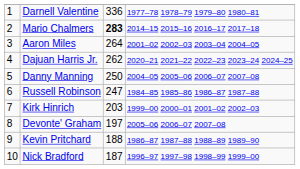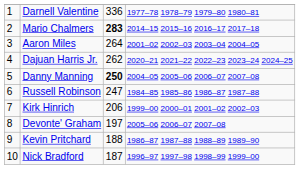 <table class="wikitable">
 <tr>
 </tr>
 <tr>
 <td>1</td>
 <td><a href='#'>Darnell Valentine</a></td>
 <td>336</td>
 <td style="font-size:80%;"><a href='#'>1977–78</a> <a href='#'>1978–79</a> <a href='#'>1979–80</a> <a href='#'>1980–81</a></td>
 </tr>
 <tr>
 <td>2</td>
 <td><a href='#'>Mario Chalmers</a></td>
 <td><strong>283</strong></td>
 <td style="font-size:80%;"><a href='#'>2014–15</a> <a href='#'>2015–16</a> <a href='#'>2016–17</a> <a href='#'>2017–18</a></td>
 </tr>
 <tr>
 <td>3</td>
 <td><a href='#'>Aaron Miles</a></td>
 <td>264</td>
 <td style="font-size:80%;"><a href='#'>2001–02</a> <a href='#'>2002–03</a> <a href='#'>2003–04</a> <a href='#'>2004–05</a></td>
 </tr>
 <tr>
 <td>4</td>
 <td><a href='#'>Dajuan Harris Jr.</a></td>
 <td>262</td>
 <td style="font-size:80%;"><a href='#'>2020–21</a> <a href='#'>2021–22</a> <a href='#'>2022–23</a> <a href='#'>2023–24</a> <a href='#'>2024–25</a></td>
 </tr>
 <tr>
 <td>5</td>
 <td><a href='#'>Danny Manning</a></td>
-<td>250</td>
+<td><strong>250</strong></td>
 <td style="font-size:80%;"><a href='#'>2004–05</a> <a href='#'>2005–06</a> <a href='#'>2006–07</a> <a href='#'>2007–08</a></td>
 </tr>
 <tr>
 <td>6</td>
 <td><a href='#'>Russell Robinson</a></td>
 <td>247</td>
 <td style="font-size:80%;"><a href='#'>1984–85</a> <a href='#'>1985–86</a> <a href='#'>1986–87</a> <a href='#'>1987–88</a></td>
 </tr>
 <tr>
 <td>7</td>
 <td><a href='#'>Kirk Hinrich</a></td>
-<td>203</td>
+<td>206</td>
 <td style="font-size:80%;"><a href='#'>1999–00</a> <a href='#'>2000–01</a> <a href='#'>2001–02</a> <a href='#'>2002–03</a></td>
 </tr>
 <tr>
 <td>8</td>
 <td><a href='#'>Devonte' Graham</a></td>
 <td>197</td>
 <td style="font-size:80%;"><a href='#'>2005–06</a> <a href='#'>2006–07</a> <a href='#'>2007–08</a></td>
 </tr>
 <tr>
 <td>9</td>
 <td><a href='#'>Kevin Pritchard</a></td>
 <td>188</td>
 <td style="font-size:80%;"><a href='#'>1986–87</a> <a href='#'>1987–88</a> <a href='#'>1988–89</a> <a href='#'>1989–90</a></td>
 </tr>
 <tr>
 <td>10</td>
 <td><a href='#'>Nick Bradford</a></td>
 <td>187</td>
 <td style="font-size:80%;"><a href='#'>1996–97</a> <a href='#'>1997–98</a> <a href='#'>1998–99</a> <a href='#'>1999–00</a></td>
 </tr>
 </table>
